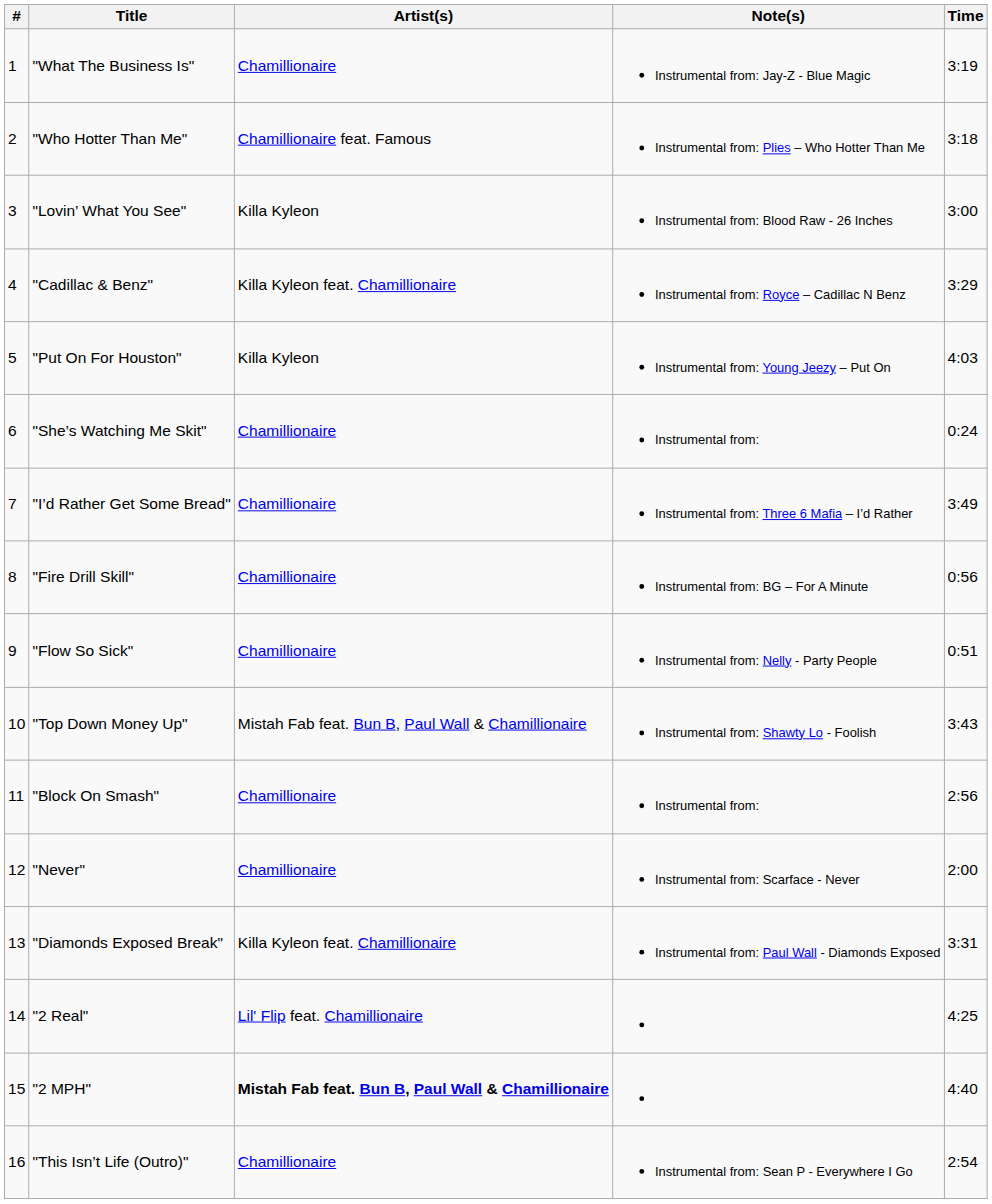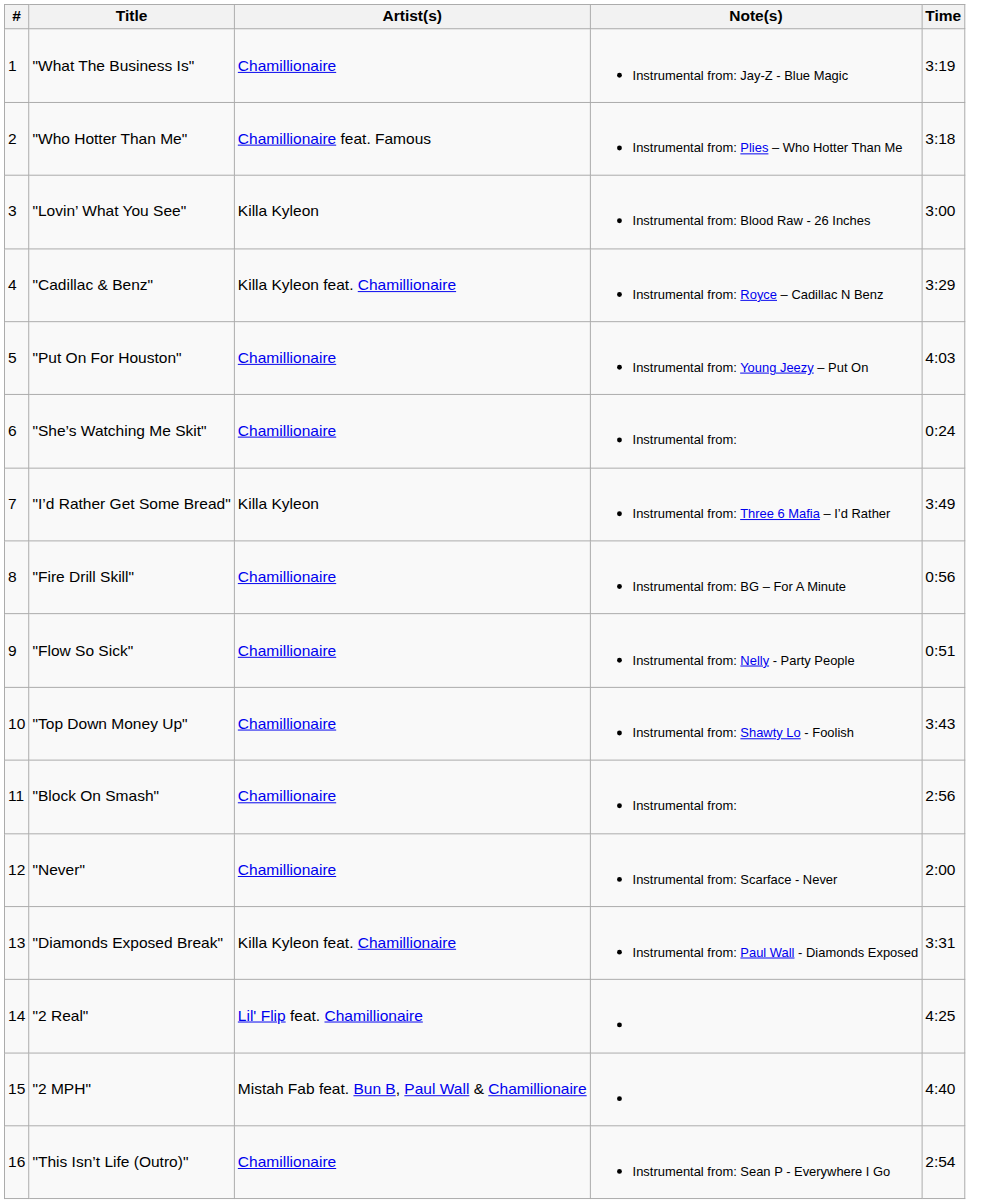 <table class="wikitable">
 <tr>
 <th align="center">#</th>
 <th align="center">Title</th>
 <th align="center">Artist(s)</th>
 <th align="center">Note(s)</th>
 <th align="center">Time</th>
 </tr>
 <tr>
 <td>1</td>
 <td>"What The Business Is"</td>
 <td><a href='#'>Chamillionaire</a></td>
 <td><br><ul><li><small>Instrumental from: Jay-Z - Blue Magic</small></li></ul></td>
 <td>3:19</td>
 </tr>
 <tr>
 <td>2</td>
 <td>"Who Hotter Than Me"</td>
 <td><a href='#'>Chamillionaire</a> feat. Famous</td>
 <td><br><ul><li><small>Instrumental from:  <a href='#'>Plies</a> – Who Hotter Than Me</small></li></ul></td>
 <td>3:18</td>
 </tr>
 <tr>
 <td>3</td>
 <td>"Lovin’ What You See"</td>
 <td>Killa Kyleon</td>
 <td><br><ul><li><small>Instrumental from: Blood Raw - 26 Inches</small></li></ul></td>
 <td>3:00</td>
 </tr>
 <tr>
 <td>4</td>
 <td>"Cadillac & Benz"</td>
 <td>Killa Kyleon feat. <a href='#'>Chamillionaire</a></td>
 <td><br><ul><li><small> Instrumental from: <a href='#'>Royce</a> – Cadillac N Benz  </small></li></ul></td>
 <td>3:29</td>
 </tr>
 <tr>
 <td>5</td>
 <td>"Put On For Houston"</td>
-<td>Killa Kyleon</td>
+<td><a href='#'>Chamillionaire</a></td>
 <td><br><ul><li><small>Instrumental from: <a href='#'>Young Jeezy</a> – Put On</small></li></ul></td>
 <td>4:03</td>
 </tr>
 <tr>
 <td>6</td>
 <td>"She’s Watching Me Skit"</td>
 <td><a href='#'>Chamillionaire</a></td>
 <td><br><ul><li><small>Instrumental from: </small></li></ul></td>
 <td>0:24</td>
 </tr>
 <tr>
 <td>7</td>
 <td>"I’d Rather Get Some Bread"</td>
-<td><a href='#'>Chamillionaire</a></td>
+<td>Killa Kyleon</td>
 <td><br><ul><li><small>Instrumental from: <a href='#'>Three 6 Mafia</a> – I’d Rather </small></li></ul></td>
 <td>3:49</td>
 </tr>
 <tr>
 <td>8</td>
 <td>"Fire Drill Skill"</td>
 <td><a href='#'>Chamillionaire</a></td>
 <td><br><ul><li><small>Instrumental from: BG – For A Minute </small></li></ul></td>
 <td>0:56</td>
 </tr>
 <tr>
 <td>9</td>
 <td>"Flow So Sick"</td>
 <td><a href='#'>Chamillionaire</a></td>
 <td><br><ul><li><small>Instrumental from:   <a href='#'>Nelly</a> - Party People</small></li></ul></td>
 <td>0:51</td>
 </tr>
 <tr>
 <td>10</td>
 <td>"Top Down Money Up"</td>
-<td>Mistah Fab feat. <a href='#'>Bun B</a>, <a href='#'>Paul Wall</a> & <a href='#'>Chamillionaire</a></td>
+<td><a href='#'>Chamillionaire</a></td>
 <td><br><ul><li><small>Instrumental from:   <a href='#'>Shawty Lo</a> - Foolish</small></li></ul></td>
 <td>3:43</td>
 </tr>
 <tr>
 <td>11</td>
 <td>"Block On Smash"</td>
 <td><a href='#'>Chamillionaire</a></td>
 <td><br><ul><li><small>Instrumental from: </small></li></ul></td>
 <td>2:56</td>
 </tr>
 <tr>
 <td>12</td>
 <td>"Never"</td>
 <td><a href='#'>Chamillionaire</a></td>
 <td><br><ul><li><small>Instrumental from: Scarface - Never</small></li></ul></td>
 <td>2:00</td>
 </tr>
 <tr>
 <td>13</td>
 <td>"Diamonds Exposed Break"</td>
 <td>Killa Kyleon feat. <a href='#'>Chamillionaire</a></td>
 <td><br><ul><li><small>Instrumental from: <a href='#'>Paul Wall</a> - Diamonds Exposed</small></li></ul></td>
 <td>3:31</td>
 </tr>
 <tr>
 <td>14</td>
 <td>"2 Real"</td>
 <td><a href='#'>Lil' Flip</a> feat. <a href='#'>Chamillionaire</a></td>
 <td><br><ul><li></li></ul></td>
 <td>4:25</td>
 </tr>
 <tr>
 <td>15</td>
 <td>"2 MPH"</td>
-<td><strong>Mistah Fab feat. <a href='#'>Bun B</a>, <a href='#'>Paul Wall</a> & <a href='#'>Chamillionaire</a></strong></td>
+<td>Mistah Fab feat. <a href='#'>Bun B</a>, <a href='#'>Paul Wall</a> & <a href='#'>Chamillionaire</a></td>
 <td><br><ul><li><small></small></li></ul></td>
 <td>4:40</td>
 </tr>
 <tr>
 <td>16</td>
 <td>"This Isn’t Life (Outro)"</td>
 <td><a href='#'>Chamillionaire</a></td>
 <td><br><ul><li><small>Instrumental from: Sean P - Everywhere I Go</small></li></ul></td>
 <td>2:54</td>
 </tr>
 </table>
